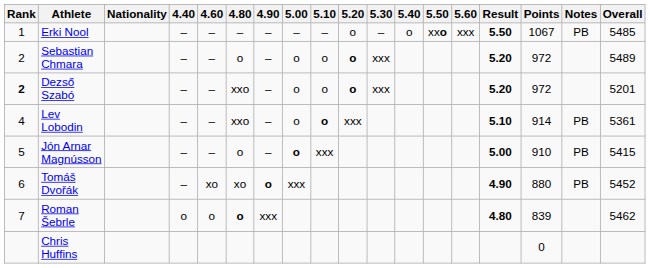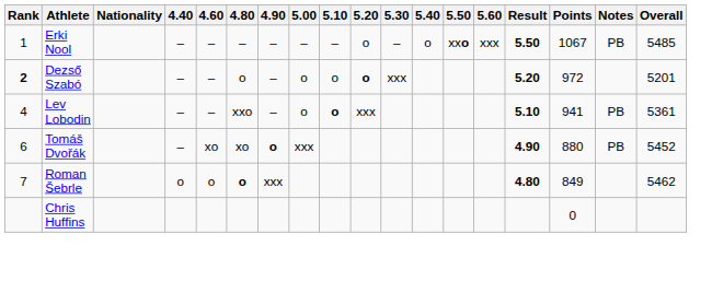 <table class="wikitable sortable" style="text-align:center;font-size:95%">
 <tr>
 <th>Rank</th>
 <th>Athlete</th>
 <th>Nationality</th>
 <th>4.40</th>
 <th>4.60</th>
 <th>4.80</th>
 <th>4.90</th>
 <th>5.00</th>
 <th>5.10</th>
 <th>5.20</th>
 <th>5.30</th>
 <th>5.40</th>
 <th>5.50</th>
 <th>5.60</th>
 <th>Result</th>
 <th>Points</th>
 <th>Notes</th>
 <th>Overall</th>
 </tr>
 <tr>
 <td>1</td>
 <td align="left"><a href='#'>Erki Nool</a></td>
 <td align=left></td>
 <td>–</td>
 <td>–</td>
 <td>–</td>
 <td>–</td>
 <td>–</td>
 <td>–</td>
 <td>o</td>
 <td>–</td>
 <td>o</td>
 <td>xx<strong>o</strong></td>
 <td>xxx</td>
 <td><strong>5.50</strong></td>
 <td>1067</td>
 <td>PB</td>
 <td>5485</td>
 </tr>
 <tr>
-<td>2</td>
-<td align="left"><a href='#'>Sebastian Chmara</a></td>
-<td align=left></td>
-<td>–</td>
-<td>–</td>
-<td>o</td>
-<td>–</td>
-<td>o</td>
-<td>o</td>
-<td><strong>o</strong></td>
-<td>xxx</td>
-<td></td>
-<td></td>
-<td></td>
-<td><strong>5.20</strong></td>
-<td>972</td>
-<td></td>
-<td>5489</td>
-</tr>
-<tr>
 <td><strong>2</strong></td>
 <td align="left"><a href='#'>Dezső Szabó</a></td>
 <td align=left></td>
 <td>–</td>
 <td>–</td>
-<td>xxo</td>
+<td>o</td>
 <td>–</td>
 <td>o</td>
 <td>o</td>
 <td><strong>o</strong></td>
 <td>xxx</td>
 <td></td>
 <td></td>
 <td></td>
 <td><strong>5.20</strong></td>
 <td>972</td>
 <td></td>
 <td>5201</td>
 </tr>
 <tr>
 <td>4</td>
 <td align="left"><a href='#'>Lev Lobodin</a></td>
 <td align=left></td>
 <td>–</td>
 <td>–</td>
 <td>xxo</td>
 <td>–</td>
 <td>o</td>
 <td><strong>o</strong></td>
 <td>xxx</td>
 <td></td>
 <td></td>
 <td></td>
 <td></td>
 <td><strong>5.10</strong></td>
-<td>914</td>
+<td>941</td>
 <td>PB</td>
 <td>5361</td>
-</tr>
-<tr>
-<td>5</td>
-<td align="left"><a href='#'>Jón Arnar Magnússon</a></td>
-<td align=left></td>
-<td>–</td>
-<td>–</td>
-<td>o</td>
-<td>–</td>
-<td><strong>o</strong></td>
-<td>xxx</td>
-<td></td>
-<td></td>
-<td></td>
-<td></td>
-<td></td>
-<td><strong>5.00</strong></td>
-<td>910</td>
-<td>PB</td>
-<td>5415</td>
 </tr>
 <tr>
 <td>6</td>
 <td align="left"><a href='#'>Tomáš Dvořák</a></td>
 <td align=left></td>
 <td>–</td>
 <td>xo</td>
 <td>xo</td>
 <td><strong>o</strong></td>
 <td>xxx</td>
 <td></td>
 <td></td>
 <td></td>
 <td></td>
 <td></td>
 <td></td>
 <td><strong>4.90</strong></td>
 <td>880</td>
 <td>PB</td>
 <td>5452</td>
 </tr>
 <tr>
 <td>7</td>
 <td align="left"><a href='#'>Roman Šebrle</a></td>
 <td align=left></td>
 <td>o</td>
 <td>o</td>
 <td><strong>o</strong></td>
 <td>xxx</td>
 <td></td>
 <td></td>
 <td></td>
 <td></td>
 <td></td>
 <td></td>
 <td></td>
 <td><strong>4.80</strong></td>
-<td>839</td>
+<td>849</td>
 <td></td>
 <td>5462</td>
 </tr>
 <tr>
 <td></td>
 <td align="left"><a href='#'>Chris Huffins</a></td>
 <td align=left></td>
 <td></td>
 <td></td>
 <td></td>
 <td></td>
 <td></td>
 <td></td>
 <td></td>
 <td></td>
 <td></td>
 <td></td>
 <td></td>
 <td><strong></strong></td>
 <td>0</td>
 <td></td>
 <td></td>
 </tr>
 </table>
